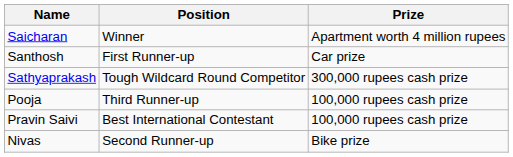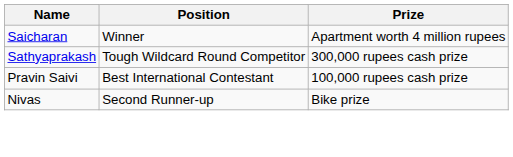 <table class="wikitable">
 <tr>
 <th>Name</th>
 <th>Position</th>
 <th>Prize</th>
 </tr>
 <tr>
 <td><a href='#'>Saicharan</a></td>
 <td>Winner</td>
 <td>Apartment worth 4 million rupees</td>
 </tr>
 <tr>
-<td>Santhosh</td>
-<td>First Runner-up</td>
-<td>Car prize</td>
-</tr>
-<tr>
 <td><a href='#'>Sathyaprakash</a></td>
 <td>Tough Wildcard Round Competitor</td>
 <td>300,000 rupees cash prize</td>
-</tr>
-<tr>
-<td>Pooja</td>
-<td>Third Runner-up</td>
-<td>100,000 rupees cash prize</td>
 </tr>
 <tr>
 <td>Pravin Saivi</td>
 <td>Best International Contestant</td>
 <td>100,000 rupees cash prize</td>
 </tr>
 <tr>
 <td>Nivas</td>
 <td>Second Runner-up</td>
 <td>Bike prize</td>
 </tr>
 </table>
